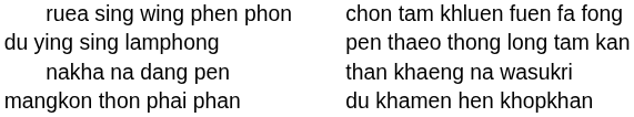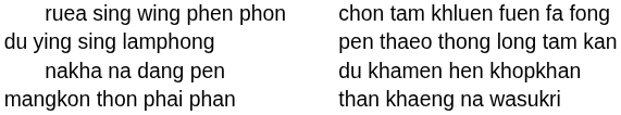 <table style="margin-left:3em; float:left; white-space: nowrap; clear:both">
 <tr>
 <td style="padding-left:2em">ruea sing wing phen phon</td>
 <td style="width:2em"></td>
 <td>chon tam khluen fuen fa fong</td>
 </tr>
 <tr>
 <td>du ying sing lamphong</td>
 <td></td>
 <td>pen thaeo thong long tam kan</td>
 </tr>
 <tr>
 <td style="padding-left:2em">nakha na dang pen</td>
 <td></td>
-<td>than khaeng na wasukri</td>
+<td>du khamen hen khopkhan</td>
 </tr>
 <tr>
 <td>mangkon thon phai phan</td>
 <td></td>
-<td>du khamen hen khopkhan</td>
+<td>than khaeng na wasukri</td>
 </tr>
 </table>
